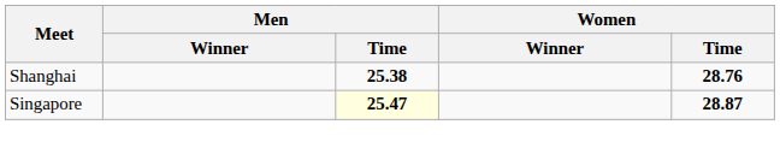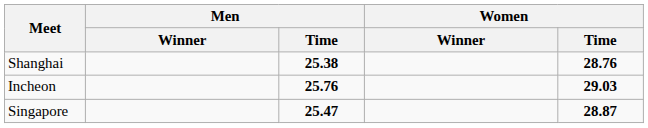 <table class="wikitable">
 <tr>
 <th width=80 rowspan=2>Meet</th>
 <th colspan=2>Men</th>
 <th colspan=2>Women</th>
 </tr>
 <tr>
 <th width=200>Winner</th>
 <th width=85>Time</th>
 <th width=200>Winner</th>
 <th width=85>Time</th>
 </tr>
 <tr>
 <td>Shanghai</td>
 <td></td>
 <td align=center><strong>25.38</strong></td>
 <td></td>
 <td align=center><strong>28.76</strong></td>
 </tr>
 <tr>
+<td>Incheon</td>
+<td></td>
+<td align=center><strong>25.76</strong></td>
+<td></td>
+<td align=center><strong>29.03</strong></td>
+</tr>
+<tr>
 <td>Singapore</td>
 <td></td>
-<td align=center style="background: lightyellow;"><strong>25.47</strong></td>
+<td align=center><strong>25.47</strong></td>
 <td></td>
 <td align=center><strong>28.87</strong></td>
 </tr>
 </table>
